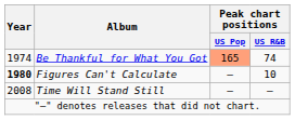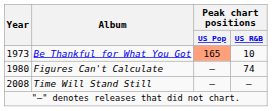 <table class="wikitable">
 <tr>
 <th scope="col" rowspan="2">Year</th>
 <th scope="col" rowspan="2">Album</th>
 <th scope="col" colspan="2">Peak chart positions</th>
 </tr>
 <tr>
 <th style="width:45px;"><small><a href='#'>US Pop</a></small><br></th>
 <th style="width:45px;"><small><a href='#'>US R&B</a></small><br></th>
 </tr>
 <tr>
-<td>1974</td>
+<td>1973</td>
 <td><em><a href='#'>Be Thankful for What You Got</a></em></td>
 <td align=center style="background: lightsalmon;">165</td>
-<td align=center>74</td>
+<td align=center>10</td>
 </tr>
 <tr>
-<td><strong>1980</strong></td>
+<td>1980</td>
 <td><em>Figures Can't Calculate</em></td>
 <td align=center>—</td>
-<td align=center>10</td>
+<td align=center>74</td>
 </tr>
 <tr>
 <td>2008</td>
 <td><em>Time Will Stand Still</em></td>
 <td align=center>—</td>
 <td align=center>—</td>
 </tr>
 <tr>
 <td colspan="5" style="text-align:center; font-size:9pt;">"—" denotes releases that did not chart.</td>
 </tr>
 </table>
